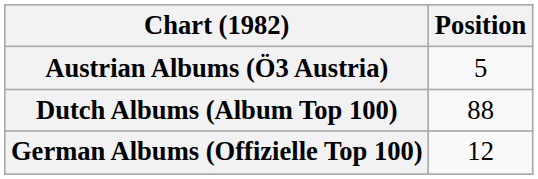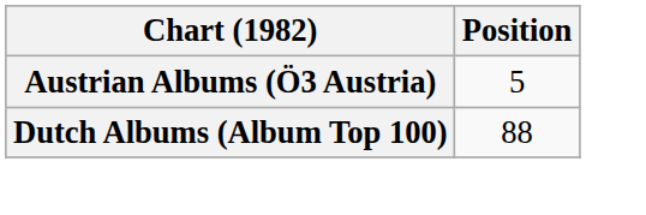 <table class="wikitable sortable plainrowheaders" style="text-align:center">
 <tr>
 <th>Chart (1982)</th>
 <th>Position</th>
 </tr>
 <tr>
 <th scope="row">Austrian Albums (Ö3 Austria)</th>
 <td>5</td>
 </tr>
 <tr>
 <th scope="row">Dutch Albums (Album Top 100)</th>
 <td>88</td>
 </tr>
-<tr>
-<th scope="row">German Albums (Offizielle Top 100)</th>
-<td>12</td>
-</tr>
 </table>
